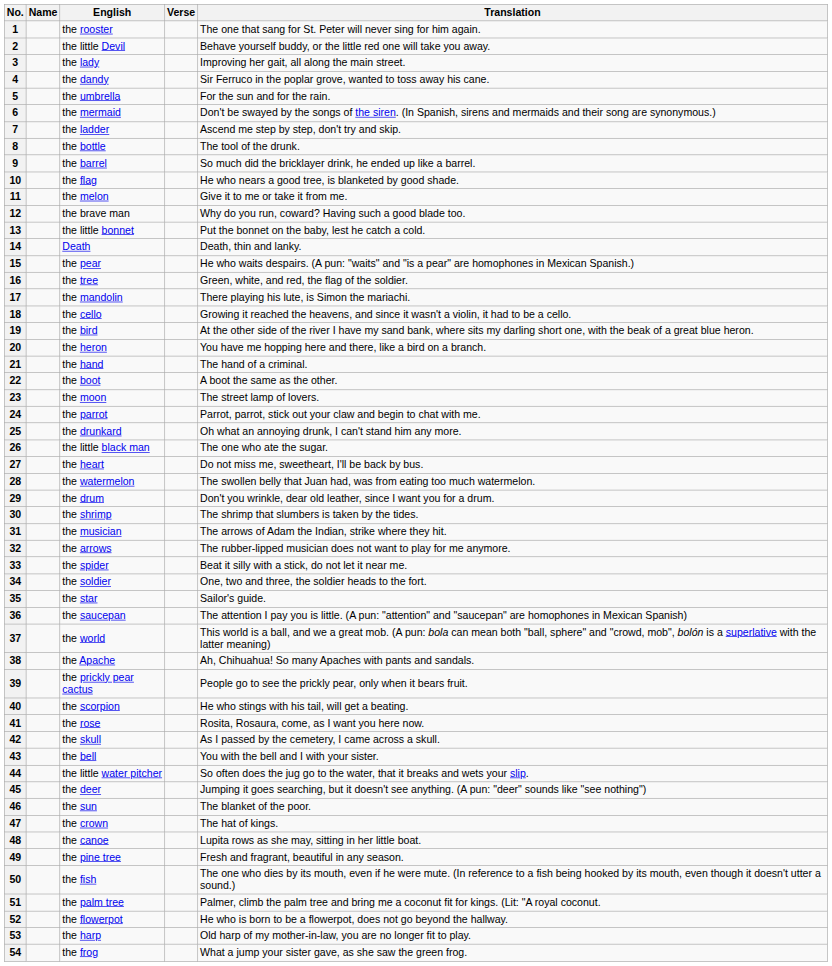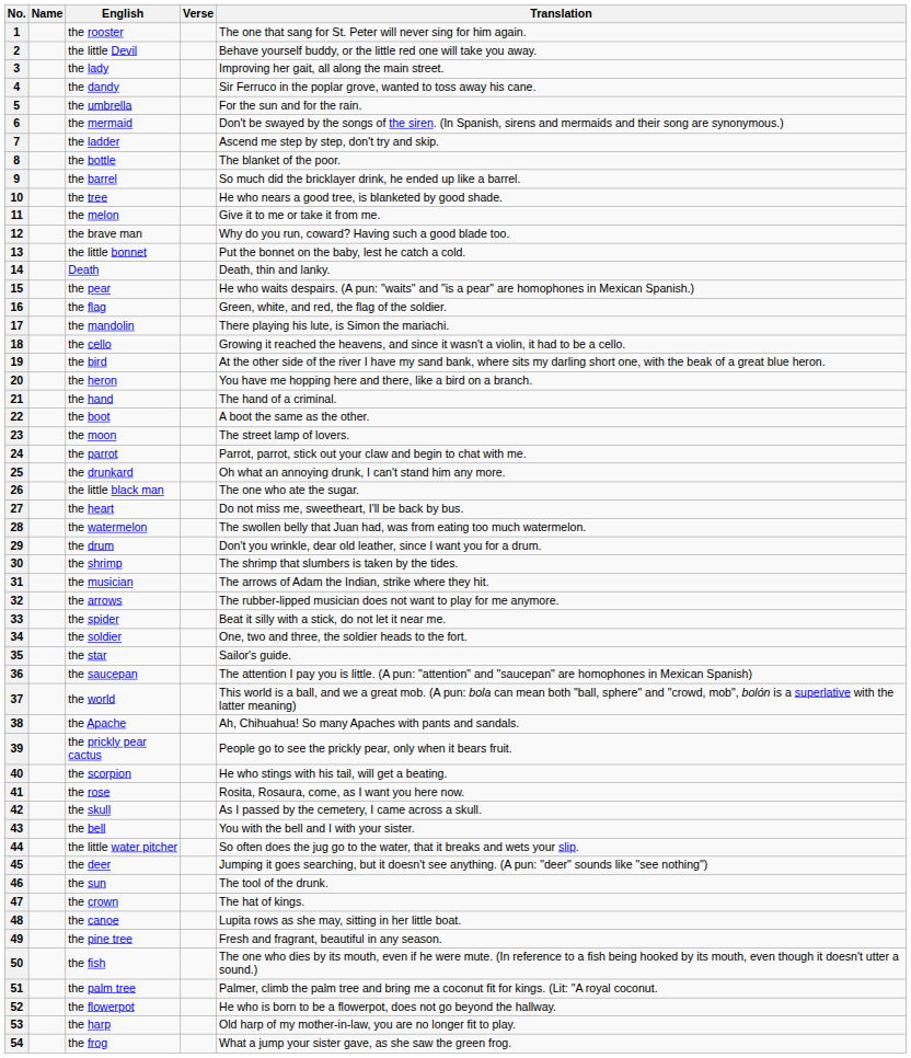 <table class="wikitable">
 <tr>
 <th>No.</th>
 <th>Name</th>
 <th>English</th>
 <th>Verse</th>
 <th>Translation</th>
 </tr>
 <tr>
 <th>1</th>
 <td></td>
 <td>the <a href='#'>rooster</a></td>
 <td></td>
 <td>The one that sang for St. Peter will never sing for him again.</td>
 </tr>
 <tr>
 <th>2</th>
 <td></td>
 <td>the little <a href='#'>Devil</a></td>
 <td></td>
 <td>Behave yourself buddy, or the little red one will take you away.</td>
 </tr>
 <tr>
 <th>3</th>
 <td></td>
 <td>the <a href='#'>lady</a></td>
 <td></td>
 <td>Improving her gait, all along the main street.</td>
 </tr>
 <tr>
 <th>4</th>
 <td></td>
 <td>the <a href='#'>dandy</a></td>
 <td></td>
 <td>Sir Ferruco in the poplar grove, wanted to toss away his cane.</td>
 </tr>
 <tr>
 <th>5</th>
 <td></td>
 <td>the <a href='#'>umbrella</a></td>
 <td></td>
 <td>For the sun and for the rain.</td>
 </tr>
 <tr>
 <th>6</th>
 <td></td>
 <td>the <a href='#'>mermaid</a></td>
 <td></td>
 <td>Don't be swayed by the songs of <a href='#'>the siren</a>. (In Spanish, sirens and mermaids and their song are synonymous.)</td>
 </tr>
 <tr>
 <th>7</th>
 <td></td>
 <td>the <a href='#'>ladder</a></td>
 <td></td>
 <td>Ascend me step by step, don't try and skip.</td>
 </tr>
 <tr>
 <th>8</th>
 <td></td>
 <td>the <a href='#'>bottle</a></td>
 <td></td>
-<td>The tool of the drunk.</td>
+<td>The blanket of the poor.</td>
 </tr>
 <tr>
 <th>9</th>
 <td></td>
 <td>the <a href='#'>barrel</a></td>
 <td></td>
 <td>So much did the bricklayer drink, he ended up like a barrel.</td>
 </tr>
 <tr>
 <th>10</th>
 <td></td>
-<td>the <a href='#'>flag</a></td>
+<td>the <a href='#'>tree</a></td>
 <td></td>
 <td>He who nears a good tree, is blanketed by good shade.</td>
 </tr>
 <tr>
 <th>11</th>
 <td></td>
 <td>the <a href='#'>melon</a></td>
 <td></td>
 <td>Give it to me or take it from me.</td>
 </tr>
 <tr>
 <th>12</th>
 <td></td>
 <td>the brave man</td>
 <td></td>
 <td>Why do you run, coward? Having such a good blade too.</td>
 </tr>
 <tr>
 <th>13</th>
 <td></td>
 <td>the little <a href='#'>bonnet</a></td>
 <td></td>
 <td>Put the bonnet on the baby, lest he catch a cold.</td>
 </tr>
 <tr>
 <th>14</th>
 <td></td>
 <td><a href='#'>Death</a></td>
 <td></td>
 <td>Death, thin and lanky.</td>
 </tr>
 <tr>
 <th>15</th>
 <td></td>
 <td>the <a href='#'>pear</a></td>
 <td></td>
 <td>He who waits despairs. (A pun:  "waits" and  "is a pear" are homophones in Mexican Spanish.)</td>
 </tr>
 <tr>
 <th>16</th>
 <td></td>
-<td>the <a href='#'>tree</a></td>
+<td>the <a href='#'>flag</a></td>
 <td></td>
 <td>Green, white, and red, the flag of the soldier.</td>
 </tr>
 <tr>
 <th>17</th>
 <td></td>
 <td>the <a href='#'>mandolin</a></td>
 <td></td>
 <td>There playing his lute, is Simon the mariachi.</td>
 </tr>
 <tr>
 <th>18</th>
 <td></td>
 <td>the <a href='#'>cello</a></td>
 <td></td>
 <td>Growing it reached the heavens, and since it wasn't a violin, it had to be a cello.</td>
 </tr>
 <tr>
 <th>19</th>
 <td></td>
 <td>the <a href='#'>bird</a></td>
 <td></td>
 <td>At the other side of the river I have my sand bank, where sits my darling short one, with the beak of a great blue heron.</td>
 </tr>
 <tr>
 <th>20</th>
 <td></td>
 <td>the <a href='#'>heron</a></td>
 <td></td>
 <td>You have me hopping here and there, like a bird on a branch.</td>
 </tr>
 <tr>
 <th>21</th>
 <td></td>
 <td>the <a href='#'>hand</a></td>
 <td></td>
 <td>The hand of a criminal.</td>
 </tr>
 <tr>
 <th>22</th>
 <td></td>
 <td>the <a href='#'>boot</a></td>
 <td></td>
 <td>A boot the same as the other.</td>
 </tr>
 <tr>
 <th>23</th>
 <td></td>
 <td>the <a href='#'>moon</a></td>
 <td></td>
 <td>The street lamp of lovers.</td>
 </tr>
 <tr>
 <th>24</th>
 <td></td>
 <td>the <a href='#'>parrot</a></td>
 <td></td>
 <td>Parrot, parrot, stick out your claw and begin to chat with me.</td>
 </tr>
 <tr>
 <th>25</th>
 <td></td>
 <td>the <a href='#'>drunkard</a></td>
 <td></td>
 <td>Oh what an annoying drunk, I can't stand him any more.</td>
 </tr>
 <tr>
 <th>26</th>
 <td></td>
 <td>the little <a href='#'>black man</a></td>
 <td></td>
 <td>The one who ate the sugar.</td>
 </tr>
 <tr>
 <th>27</th>
 <td></td>
 <td>the <a href='#'>heart</a></td>
 <td></td>
 <td>Do not miss me, sweetheart, I'll be back by bus.</td>
 </tr>
 <tr>
 <th>28</th>
 <td></td>
 <td>the <a href='#'>watermelon</a></td>
 <td></td>
 <td>The swollen belly that Juan had, was from eating too much watermelon.</td>
 </tr>
 <tr>
 <th>29</th>
 <td></td>
 <td>the <a href='#'>drum</a></td>
 <td></td>
 <td>Don't you wrinkle, dear old leather, since I want you for a drum.</td>
 </tr>
 <tr>
 <th>30</th>
 <td></td>
 <td>the <a href='#'>shrimp</a></td>
 <td></td>
 <td>The shrimp that slumbers is taken by the tides.</td>
 </tr>
 <tr>
 <th>31</th>
 <td></td>
 <td>the <a href='#'>musician</a></td>
 <td></td>
 <td>The arrows of Adam the Indian, strike where they hit.</td>
 </tr>
 <tr>
 <th>32</th>
 <td></td>
 <td>the <a href='#'>arrows</a></td>
 <td></td>
 <td>The rubber-lipped musician does not want to play for me anymore.</td>
 </tr>
 <tr>
 <th>33</th>
 <td></td>
 <td>the <a href='#'>spider</a></td>
 <td></td>
 <td>Beat it silly with a stick, do not let it near me.</td>
 </tr>
 <tr>
 <th>34</th>
 <td></td>
 <td>the <a href='#'>soldier</a></td>
 <td></td>
 <td>One, two and three, the soldier heads to the fort.</td>
 </tr>
 <tr>
 <th>35</th>
 <td></td>
 <td>the <a href='#'>star</a></td>
 <td></td>
 <td>Sailor's guide.</td>
 </tr>
 <tr>
 <th>36</th>
 <td></td>
 <td>the <a href='#'>saucepan</a></td>
 <td></td>
 <td>The attention I pay you is little. (A pun:  "attention" and  "saucepan" are homophones in Mexican Spanish)</td>
 </tr>
 <tr>
 <th>37</th>
 <td></td>
 <td>the <a href='#'>world</a></td>
 <td></td>
 <td>This world is a ball, and we a great mob. (A pun: <em>bola</em> can mean both "ball, sphere" and "crowd, mob", <em>bolón</em> is a <a href='#'>superlative</a> with the latter meaning)</td>
 </tr>
 <tr>
 <th>38</th>
 <td></td>
 <td>the <a href='#'>Apache</a></td>
 <td></td>
 <td>Ah, Chihuahua! So many Apaches with pants and sandals.</td>
 </tr>
 <tr>
 <th>39</th>
 <td></td>
 <td>the <a href='#'>prickly pear cactus</a></td>
 <td></td>
 <td>People go to see the prickly pear, only when it bears fruit.</td>
 </tr>
 <tr>
 <th>40</th>
 <td></td>
 <td>the <a href='#'>scorpion</a></td>
 <td></td>
 <td>He who stings with his tail, will get a beating.</td>
 </tr>
 <tr>
 <th>41</th>
 <td></td>
 <td>the <a href='#'>rose</a></td>
 <td></td>
 <td>Rosita, Rosaura, come, as I want you here now.</td>
 </tr>
 <tr>
 <th>42</th>
 <td></td>
 <td>the <a href='#'>skull</a></td>
 <td></td>
 <td>As I passed by the cemetery, I came across a skull.</td>
 </tr>
 <tr>
 <th>43</th>
 <td></td>
 <td>the <a href='#'>bell</a></td>
 <td></td>
 <td>You with the bell and I with your sister.</td>
 </tr>
 <tr>
 <th>44</th>
 <td></td>
 <td>the little <a href='#'>water pitcher</a></td>
 <td></td>
 <td>So often does the jug go to the water, that it breaks and wets your <a href='#'>slip</a>.</td>
 </tr>
 <tr>
 <th>45</th>
 <td></td>
 <td>the <a href='#'>deer</a></td>
 <td></td>
 <td>Jumping it goes searching, but it doesn't see anything. (A pun:  "deer" sounds like  "see nothing")</td>
 </tr>
 <tr>
 <th>46</th>
 <td></td>
 <td>the <a href='#'>sun</a></td>
 <td></td>
-<td>The blanket of the poor.</td>
+<td>The tool of the drunk.</td>
 </tr>
 <tr>
 <th>47</th>
 <td></td>
 <td>the <a href='#'>crown</a></td>
 <td></td>
 <td>The hat of kings.</td>
 </tr>
 <tr>
 <th>48</th>
 <td></td>
 <td>the <a href='#'>canoe</a></td>
 <td></td>
 <td>Lupita rows as she may, sitting in her little boat.</td>
 </tr>
 <tr>
 <th>49</th>
 <td></td>
 <td>the <a href='#'>pine tree</a></td>
 <td></td>
 <td>Fresh and fragrant, beautiful in any season.</td>
 </tr>
 <tr>
 <th>50</th>
 <td></td>
 <td>the <a href='#'>fish</a></td>
 <td></td>
 <td>The one who dies by its mouth, even if he were mute. (In reference to a fish being hooked by its mouth, even though it doesn't utter a sound.)</td>
 </tr>
 <tr>
 <th>51</th>
 <td></td>
 <td>the <a href='#'>palm tree</a></td>
 <td></td>
 <td>Palmer, climb the palm tree and bring me a coconut fit for kings. (Lit: "A royal coconut.</td>
 </tr>
 <tr>
 <th>52</th>
 <td></td>
 <td>the <a href='#'>flowerpot</a></td>
 <td></td>
 <td>He who is born to be a flowerpot, does not go beyond the hallway.</td>
 </tr>
 <tr>
 <th>53</th>
 <td></td>
 <td>the <a href='#'>harp</a></td>
 <td></td>
 <td>Old harp of my mother-in-law, you are no longer fit to play.</td>
 </tr>
 <tr>
 <th>54</th>
 <td></td>
 <td>the <a href='#'>frog</a></td>
 <td></td>
 <td>What a jump your sister gave, as she saw the green frog.</td>
 </tr>
 </table>
